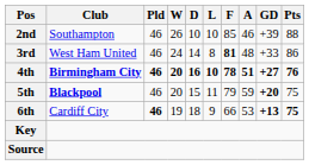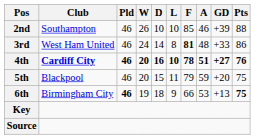 <table class="wikitable" style=text-align:center>
 <tr>
 <th scope=col>Pos</th>
 <th scope=col>Club</th>
 <th scope=col>Pld</th>
 <th scope=col>W</th>
 <th scope=col>D</th>
 <th scope=col>L</th>
 <th scope=col>F</th>
 <th scope=col>A</th>
 <th scope=col>GD</th>
 <th scope=col>Pts</th>
 </tr>
 <tr>
 <th scope=row>2nd</th>
 <td style=text-align:left><a href='#'>Southampton</a></td>
 <td>46</td>
 <td>26</td>
 <td>10</td>
 <td>10</td>
 <td>85</td>
 <td>46</td>
 <td>+39</td>
 <td>88</td>
 </tr>
 <tr>
 <th scope=row>3rd</th>
 <td style=text-align:left><a href='#'>West Ham United</a></td>
 <td>46</td>
 <td>24</td>
 <td>14</td>
 <td>8</td>
 <td><strong>81</strong></td>
 <td>48</td>
 <td>+33</td>
 <td>86</td>
 </tr>
 <tr style=font-weight:bold>
 <th scope=row>4th</th>
-<td style=text-align:left><a href='#'>Birmingham City</a></td>
+<td style=text-align:left><a href='#'>Cardiff City</a></td>
 <td>46</td>
 <td>20</td>
 <td>16</td>
 <td>10</td>
 <td>78</td>
 <td>51</td>
 <td>+27</td>
 <td>76</td>
 </tr>
 <tr>
 <th scope=row>5th</th>
-<td style=text-align:left><strong><a href='#'>Blackpool</a></strong></td>
+<td style=text-align:left><a href='#'>Blackpool</a></td>
 <td>46</td>
 <td>20</td>
 <td>15</td>
 <td>11</td>
 <td>79</td>
 <td>59</td>
-<td><strong>+20</strong></td>
+<td>+20</td>
 <td>75</td>
 </tr>
 <tr>
 <th scope=row>6th</th>
-<td style=text-align:left><a href='#'>Cardiff City</a></td>
+<td style=text-align:left><a href='#'>Birmingham City</a></td>
 <td><strong>46</strong></td>
 <td>19</td>
 <td>18</td>
 <td>9</td>
 <td>66</td>
 <td>53</td>
-<td><strong>+13</strong></td>
+<td>+13</td>
 <td><strong>75</strong></td>
 </tr>
 <tr>
 <th scope=row>Key</th>
 <td colspan=9></td>
 </tr>
 <tr>
 <th scope=row>Source</th>
 <td colspan=9></td>
 </tr>
 </table>
